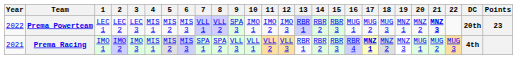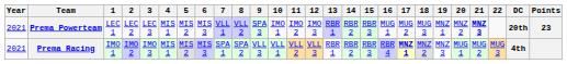 <table class="wikitable" style="text-align:center; font-size:85%;">
 <tr>
 <th>Year</th>
 <th>Team</th>
 <th>1</th>
 <th>2</th>
 <th>3</th>
 <th>4</th>
 <th>5</th>
 <th>6</th>
 <th>7</th>
 <th>8</th>
 <th>9</th>
 <th>10</th>
 <th>11</th>
 <th>12</th>
 <th>13</th>
 <th>14</th>
 <th>15</th>
 <th>16</th>
 <th>17</th>
 <th>18</th>
 <th>19</th>
 <th>20</th>
 <th>21</th>
 <th>22</th>
 <th>DC</th>
 <th>Points</th>
 </tr>
 <tr>
-<td><a href='#'>2022</a></td>
+<td><a href='#'>2021</a></td>
 <th nowrap><a href='#'>Prema Powerteam</a></th>
 <td><a href='#'>LEC<br>1</a></td>
 <td><a href='#'>LEC<br>2</a></td>
 <td><a href='#'>LEC<br>3</a></td>
 <td><a href='#'>MIS<br>1</a></td>
 <td><a href='#'>MIS<br>2</a></td>
 <td><a href='#'>MIS<br>3</a></td>
 <td style="background:#CFCFFF;"><a href='#'>VLL<br>1</a><br></td>
 <td style="background:#CFCFFF;"><a href='#'>VLL<br>2</a><br></td>
 <td style="background:#DFFFDF;"><a href='#'>SPA<br>3</a><br></td>
 <td><a href='#'>IMO<br>1</a></td>
 <td><a href='#'>IMO<br>2</a></td>
 <td><a href='#'>IMO<br>3</a></td>
 <td style="background:#CFCFFF;"><a href='#'>RBR<br>1</a><br></td>
 <td style="background:#DFFFDF;"><a href='#'>RBR<br>2</a><br></td>
 <td style="background:#DFFFDF;"><a href='#'>RBR<br>3</a><br></td>
 <td><a href='#'>MUG<br>1</a></td>
 <td><a href='#'>MUG<br>2</a></td>
 <td><a href='#'>MUG<br>3</a></td>
 <td><a href='#'>MNZ<br>1</a></td>
 <td><a href='#'>MNZ<br>2</a></td>
 <td><strong><a href='#'>MNZ<br>3</a></strong></td>
 <td></td>
 <th>20th</th>
 <th>23</th>
 </tr>
 <tr>
 <td><a href='#'>2021</a></td>
 <th nowrap><a href='#'>Prema Racing</a></th>
 <td style="background:#DFFFDF;"><a href='#'>IMO<br>1</a><br></td>
 <td style="background:#CFCFFF;"><a href='#'>IMO<br>2</a><br></td>
 <td style="background:#DFFFDF;"><a href='#'>IMO<br>3</a><br></td>
 <td style="background:#DFFFDF;"><a href='#'>MIS<br>1</a><br></td>
 <td style="background:#DFDFDF;"><a href='#'>MIS<br>2</a><br></td>
 <td style="background:#CFCFFF;"><a href='#'>MIS<br>3</a><br></td>
 <td style="background:#DFFFDF;"><a href='#'>SPA<br>1</a><br></td>
 <td style="background:#DFFFDF;"><a href='#'>SPA<br>2</a><br></td>
 <td style="background:#DFFFDF;"><a href='#'>VLL<br>3</a><br></td>
 <td style="background:#DFFFDF;"><a href='#'>VLL<br>1</a><br></td>
 <td style="background:#FFDF9F;"><a href='#'>VLL<br>2</a><br></td>
 <td style="background:#FFDF9F;"><a href='#'>VLL<br>3</a><br></td>
 <td><a href='#'>RBR<br>1</a></td>
 <td style="background:#DFFFDF;"><a href='#'>RBR<br>2</a><br></td>
 <td style="background:#DFFFDF;"><a href='#'>RBR<br>3</a><br></td>
 <td style="background:#CFCFFF;"><a href='#'>RBR<br>4</a><br></td>
 <td style="background:#FFFFBF;"><strong><a href='#'>MNZ<br>1</a></strong><br></td>
 <td style="background:#DFDFDF;"><a href='#'>MNZ<br>2</a><br></td>
 <td style="background:#FFFFFF;"><a href='#'>MNZ<br>3</a><br></td>
 <td style="background:#DFFFDF;"><a href='#'>MUG<br>1</a><br></td>
 <td style="background:#DFFFDF;"><a href='#'>MUG<br>2</a><br></td>
 <td style="background:#FFDF9F;"><a href='#'>MUG<br>3</a><br></td>
 <th>4th</th>
 <th></th>
 </tr>
 </table>
